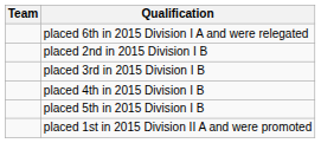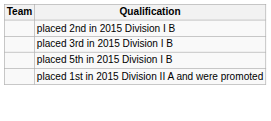 <table class="wikitable">
 <tr>
 <th>Team</th>
 <th>Qualification</th>
-</tr>
-<tr>
-<td></td>
-<td>placed 6th in 2015 Division I A and were relegated</td>
 </tr>
 <tr>
 <td></td>
 <td>placed 2nd in 2015 Division I B</td>
 </tr>
 <tr>
 <td></td>
 <td>placed 3rd in 2015 Division I B</td>
 </tr>
 <tr>
 <td></td>
-<td>placed 4th in 2015 Division I B</td>
-</tr>
-<tr>
-<td></td>
 <td>placed 5th in 2015 Division I B</td>
 </tr>
 <tr>
 <td></td>
 <td>placed 1st in 2015 Division II A and were promoted</td>
 </tr>
 </table>
